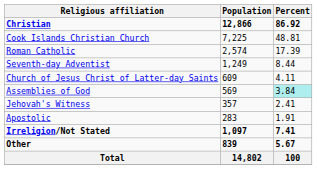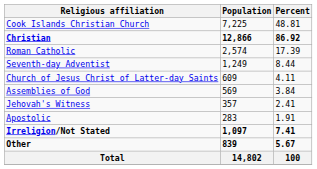 <table class=wikitable style="text-align:left;">
 <tr>
 <th>Religious affiliation</th>
 <th>Population</th>
 <th>Percent</th>
 </tr>
 <tr>
+<td><a href='#'>Cook Islands Christian Church</a></td>
+<td>7,225</td>
+<td>48.81</td>
+</tr>
+<tr>
 <td><strong><a href='#'>Christian</a></strong></td>
 <td><strong>12,866</strong></td>
 <td><strong>86.92</strong></td>
-</tr>
-<tr>
-<td><a href='#'>Cook Islands Christian Church</a></td>
-<td>7,225</td>
-<td>48.81</td>
 </tr>
 <tr>
 <td><a href='#'>Roman Catholic</a></td>
 <td>2,574</td>
 <td>17.39</td>
 </tr>
 <tr>
 <td><a href='#'>Seventh-day Adventist</a></td>
 <td>1,249</td>
 <td>8.44</td>
 </tr>
 <tr>
 <td><a href='#'>Church of Jesus Christ of Latter-day Saints</a></td>
 <td>609</td>
 <td>4.11</td>
 </tr>
 <tr>
 <td><a href='#'>Assemblies of God</a></td>
 <td>569</td>
-<td style="background: paleturquoise;">3.84</td>
+<td>3.84</td>
 </tr>
 <tr>
 <td><a href='#'>Jehovah's Witness</a></td>
 <td>357</td>
 <td>2.41</td>
 </tr>
 <tr>
 <td><a href='#'>Apostolic</a></td>
 <td>283</td>
 <td>1.91</td>
 </tr>
 <tr>
 <td><strong><a href='#'>Irreligion</a>/Not Stated</strong></td>
 <td><strong>1,097</strong></td>
 <td><strong>7.41</strong></td>
 </tr>
 <tr>
 <td><strong>Other</strong></td>
 <td><strong>839</strong></td>
 <td><strong>5.67</strong></td>
 </tr>
 <tr>
 <th>Total</th>
 <th>14,802</th>
 <th>100</th>
 </tr>
 <tr>
 </tr>
 </table>
